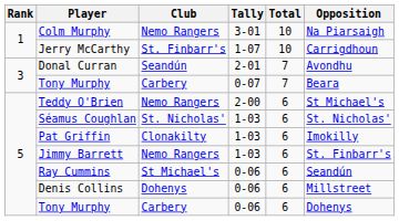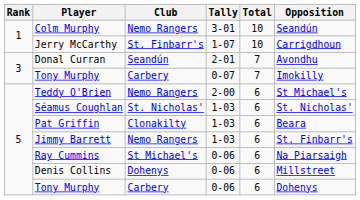 <table class="wikitable">
 <tr>
 <th>Rank</th>
 <th>Player</th>
 <th>Club</th>
 <th>Tally</th>
 <th>Total</th>
 <th>Opposition</th>
 </tr>
 <tr>
 <td rowspan="2" style="text-align:center;">1</td>
 <td><a href='#'>Colm Murphy</a></td>
 <td><a href='#'>Nemo Rangers</a></td>
 <td align=center>3-01</td>
 <td align=center>10</td>
-<td><a href='#'>Na Piarsaigh</a></td>
+<td><a href='#'>Seandún</a></td>
 </tr>
 <tr>
 <td>Jerry McCarthy</td>
 <td><a href='#'>St. Finbarr's</a></td>
 <td align=center>1-07</td>
 <td align=center>10</td>
 <td><a href='#'>Carrigdhoun</a></td>
 </tr>
 <tr>
 <td rowspan="2" style="text-align:center;">3</td>
 <td>Donal Curran</td>
 <td><a href='#'>Seandún</a></td>
 <td align=center>2-01</td>
 <td align=center>7</td>
 <td><a href='#'>Avondhu</a></td>
 </tr>
 <tr>
 <td><a href='#'>Tony Murphy</a></td>
 <td><a href='#'>Carbery</a></td>
 <td align=center>0-07</td>
 <td align=center>7</td>
-<td><a href='#'>Beara</a></td>
+<td><a href='#'>Imokilly</a></td>
 </tr>
 <tr>
 <td rowspan="7" style="text-align:center;">5</td>
 <td><a href='#'>Teddy O'Brien</a></td>
 <td><a href='#'>Nemo Rangers</a></td>
 <td align=center>2-00</td>
 <td align=center>6</td>
 <td><a href='#'>St Michael's</a></td>
 </tr>
 <tr>
 <td><a href='#'>Séamus Coughlan</a></td>
 <td><a href='#'>St. Nicholas'</a></td>
 <td align=center>1-03</td>
 <td align=center>6</td>
 <td><a href='#'>St. Nicholas'</a></td>
 </tr>
 <tr>
 <td><a href='#'>Pat Griffin</a></td>
 <td><a href='#'>Clonakilty</a></td>
 <td align=center>1-03</td>
 <td align=center>6</td>
-<td><a href='#'>Imokilly</a></td>
+<td><a href='#'>Beara</a></td>
 </tr>
 <tr>
 <td><a href='#'>Jimmy Barrett</a></td>
 <td><a href='#'>Nemo Rangers</a></td>
 <td align=center>1-03</td>
 <td align=center>6</td>
 <td><a href='#'>St. Finbarr's</a></td>
 </tr>
 <tr>
 <td><a href='#'>Ray Cummins</a></td>
 <td><a href='#'>St Michael's</a></td>
 <td align=center>0-06</td>
 <td align=center>6</td>
-<td><a href='#'>Seandún</a></td>
+<td><a href='#'>Na Piarsaigh</a></td>
 </tr>
 <tr>
 <td>Denis Collins</td>
 <td><a href='#'>Dohenys</a></td>
 <td align=center>0-06</td>
 <td align=center>6</td>
 <td><a href='#'>Millstreet</a></td>
 </tr>
 <tr>
 <td><a href='#'>Tony Murphy</a></td>
 <td><a href='#'>Carbery</a></td>
 <td align=center>0-06</td>
 <td align=center>6</td>
 <td><a href='#'>Dohenys</a></td>
 </tr>
 </table>
